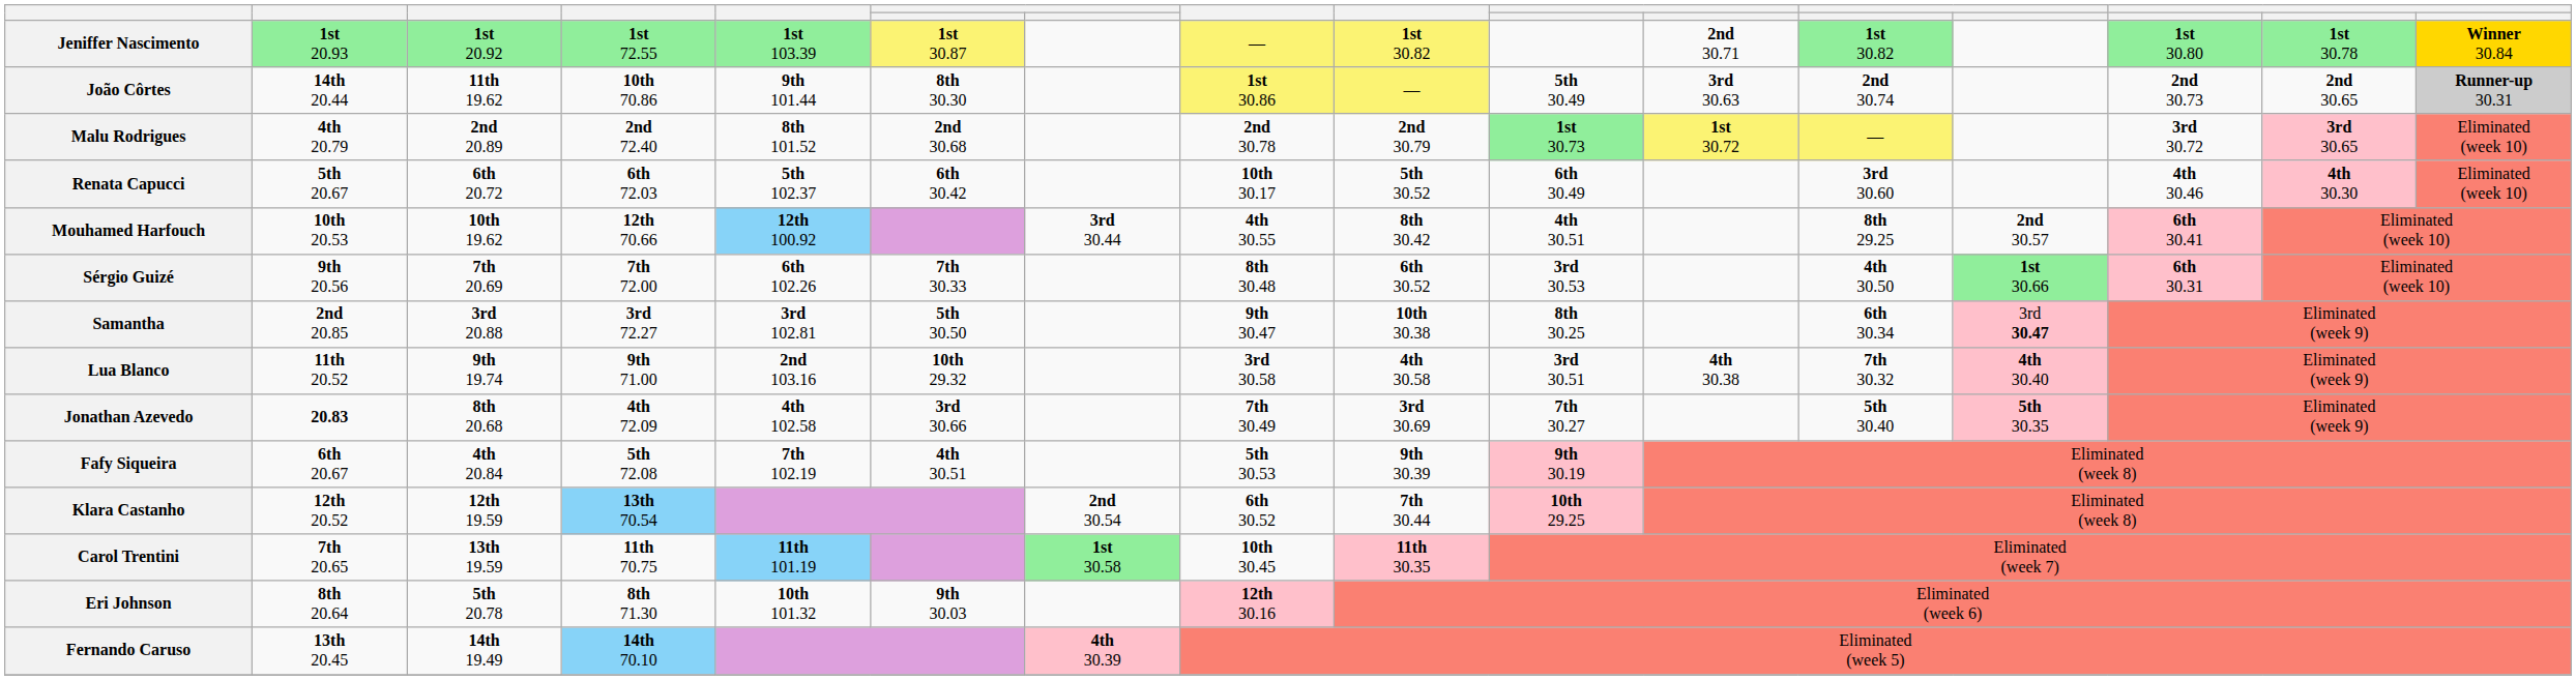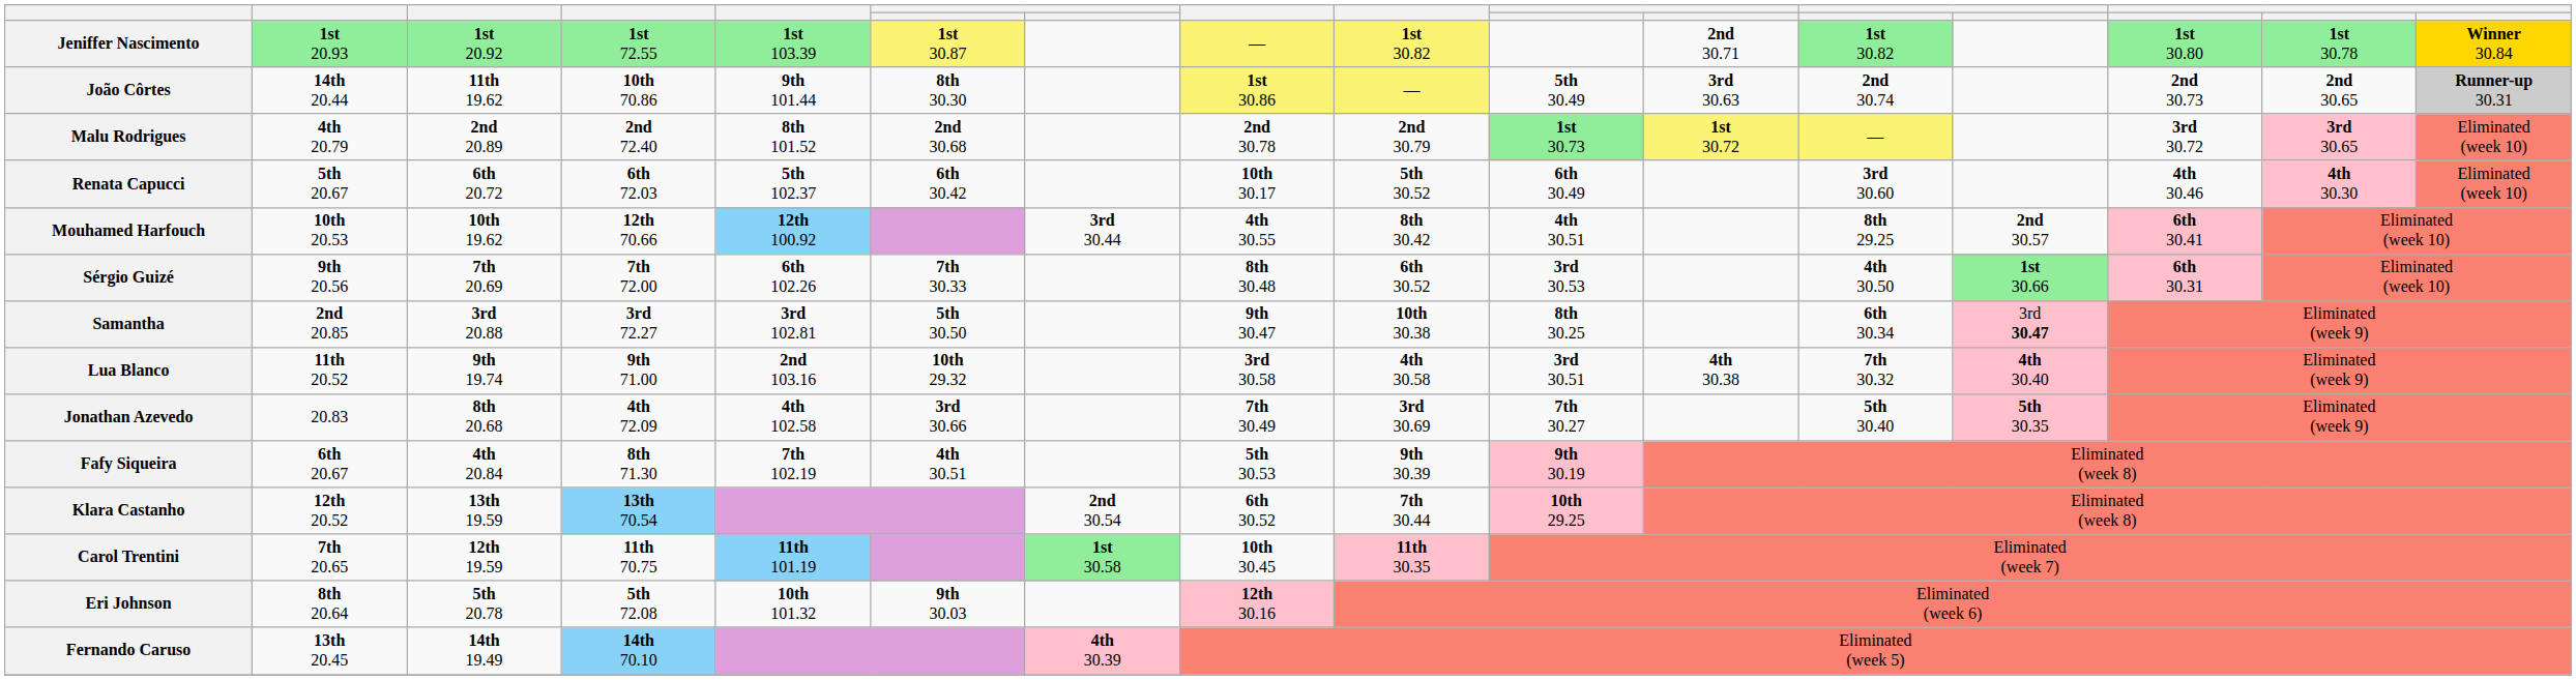 <table class="wikitable" style="text-align:center; font-size:80%; width:100%">
 <tr>
 <th scope="col" rowspan=2 width="08.0%"></th>
 <th scope="col" rowspan=2 width="05.0%"></th>
 <th scope="col" rowspan=2 width="05.0%"></th>
 <th scope="col" rowspan=2 width="05.0%"></th>
 <th scope="col" rowspan=2 width="05.0%"></th>
 <th scope="col" colspan=2 width="10.0%"></th>
 <th scope="col" rowspan=2 width="05.0%"></th>
 <th scope="col" rowspan=2 width="05.0%"></th>
 <th scope="col" colspan=2 width="10.0%"></th>
 <th scope="col" colspan=2 width="10.0%"></th>
 <th scope="col" colspan=3 width="15.0%"></th>
 </tr>
 <tr>
 <th scope="col" width="05.0%"></th>
 <th scope="col" width="05.0%"></th>
 <th scope="col" width="05.0%"></th>
 <th scope="col" width="05.0%"></th>
 <th scope="col" width="05.0%"></th>
 <th scope="col" width="05.0%"></th>
 <th scope="col" width="05.0%"></th>
 <th scope="col" width="05.0%"></th>
 <th scope="col" width="05.0%"></th>
 </tr>
 <tr>
 <th scope="row">Jeniffer Nascimento</th>
 <td bgcolor=90EE9B><strong>1st</strong><br>20.93</td>
 <td bgcolor=90EE9B><strong>1st</strong><br>20.92</td>
 <td bgcolor=90EE9B><strong>1st</strong><br>72.55</td>
 <td bgcolor=90EE9B><strong>1st</strong><br>103.39</td>
 <td bgcolor=FBF373><strong>1st</strong><br>30.87</td>
 <td></td>
 <td bgcolor=FBF373>—</td>
 <td bgcolor=FBF373><strong>1st</strong><br>30.82</td>
 <td></td>
 <td><strong>2nd</strong><br>30.71</td>
 <td bgcolor=90EE9B><strong>1st</strong><br>30.82</td>
 <td></td>
 <td bgcolor=90EE9B><strong>1st</strong><br>30.80</td>
 <td bgcolor=90EE9B><strong>1st</strong><br>30.78</td>
 <td bgcolor=FFD700><strong>Winner</strong><br>30.84</td>
 </tr>
 <tr>
 <th scope="row">João Côrtes</th>
 <td><strong>14th</strong><br>20.44</td>
 <td><strong>11th</strong><br>19.62</td>
 <td><strong>10th</strong><br>70.86</td>
 <td><strong>9th</strong><br>101.44</td>
 <td><strong>8th</strong><br>30.30</td>
 <td></td>
 <td bgcolor=FBF373><strong>1st</strong><br>30.86</td>
 <td bgcolor=FBF373>—</td>
 <td><strong>5th</strong><br>30.49</td>
 <td><strong>3rd</strong><br>30.63</td>
 <td><strong>2nd</strong><br>30.74</td>
 <td></td>
 <td><strong>2nd</strong><br>30.73</td>
 <td><strong>2nd</strong><br>30.65</td>
 <td bgcolor=CCCCCC><strong>Runner-up</strong><br>30.31</td>
 </tr>
 <tr>
 <th scope="row">Malu Rodrigues</th>
 <td><strong>4th</strong><br>20.79</td>
 <td><strong>2nd</strong><br>20.89</td>
 <td><strong>2nd</strong><br>72.40</td>
 <td><strong>8th</strong><br>101.52</td>
 <td><strong>2nd</strong><br>30.68</td>
 <td></td>
 <td><strong>2nd</strong><br>30.78</td>
 <td><strong>2nd</strong><br>30.79</td>
 <td bgcolor=90EE9B><strong>1st</strong><br>30.73</td>
 <td bgcolor=FBF373><strong>1st</strong><br>30.72</td>
 <td bgcolor=FBF373>—</td>
 <td></td>
 <td><strong>3rd</strong><br>30.72</td>
 <td bgcolor=FFC0CB><strong>3rd</strong><br>30.65</td>
 <td bgcolor=FA8072>Eliminated<br>(week 10)</td>
 </tr>
 <tr>
 <th scope="row">Renata Capucci</th>
 <td><strong>5th</strong><br>20.67</td>
 <td><strong>6th</strong><br>20.72</td>
 <td><strong>6th</strong><br>72.03</td>
 <td><strong>5th</strong><br>102.37</td>
 <td><strong>6th</strong><br>30.42</td>
 <td></td>
 <td><strong>10th</strong><br>30.17</td>
 <td><strong>5th</strong><br>30.52</td>
 <td><strong>6th</strong><br>30.49</td>
 <td></td>
 <td><strong>3rd</strong><br>30.60</td>
 <td></td>
 <td><strong>4th</strong><br>30.46</td>
 <td bgcolor=FFC0CB><strong>4th</strong><br>30.30</td>
 <td bgcolor=FA8072>Eliminated<br>(week 10)</td>
 </tr>
 <tr>
 <th scope="row">Mouhamed Harfouch</th>
 <td><strong>10th</strong><br>20.53</td>
 <td><strong>10th</strong><br>19.62</td>
 <td><strong>12th</strong><br>70.66</td>
 <td bgcolor=87D3F8><strong>12th</strong><br>100.92</td>
 <td bgcolor=DDA0DD></td>
 <td><strong>3rd</strong><br>30.44</td>
 <td><strong>4th</strong><br>30.55</td>
 <td><strong>8th</strong><br>30.42</td>
 <td><strong>4th</strong><br>30.51</td>
 <td></td>
 <td><strong>8th</strong><br>29.25</td>
 <td><strong>2nd</strong><br>30.57</td>
 <td bgcolor=FFC0CB><strong>6th</strong><br>30.41</td>
 <td bgcolor=FA8072 colspan=2>Eliminated<br>(week 10)</td>
 </tr>
 <tr>
 <th scope="row">Sérgio Guizé</th>
 <td><strong>9th</strong><br>20.56</td>
 <td><strong>7th</strong><br>20.69</td>
 <td><strong>7th</strong><br>72.00</td>
 <td><strong>6th</strong><br>102.26</td>
 <td><strong>7th</strong><br>30.33</td>
 <td></td>
 <td><strong>8th</strong><br>30.48</td>
 <td><strong>6th</strong><br>30.52</td>
 <td><strong>3rd</strong><br>30.53</td>
 <td></td>
 <td><strong>4th</strong><br>30.50</td>
 <td bgcolor=90EE9B><strong>1st</strong><br>30.66</td>
 <td bgcolor=FFC0CB><strong>6th</strong><br>30.31</td>
 <td bgcolor=FA8072 colspan=2>Eliminated<br>(week 10)</td>
 </tr>
 <tr>
 <th scope="row">Samantha</th>
 <td><strong>2nd</strong><br>20.85</td>
 <td><strong>3rd</strong><br>20.88</td>
 <td><strong>3rd</strong><br>72.27</td>
 <td><strong>3rd</strong><br>102.81</td>
 <td><strong>5th</strong><br>30.50</td>
 <td></td>
 <td><strong>9th</strong><br>30.47</td>
 <td><strong>10th</strong><br>30.38</td>
 <td><strong>8th</strong><br>30.25</td>
 <td></td>
 <td><strong>6th</strong><br>30.34</td>
 <td bgcolor=FFC0CB>3rd<br><strong>30.47</strong></td>
 <td bgcolor=FA8072 colspan=3>Eliminated<br>(week 9)</td>
 </tr>
 <tr>
 <th scope="row">Lua Blanco</th>
 <td><strong>11th</strong><br>20.52</td>
 <td><strong>9th</strong><br>19.74</td>
 <td><strong>9th</strong><br>71.00</td>
 <td><strong>2nd</strong><br>103.16</td>
 <td><strong>10th</strong><br>29.32</td>
 <td></td>
 <td><strong>3rd</strong><br>30.58</td>
 <td><strong>4th</strong><br>30.58</td>
 <td><strong>3rd</strong><br>30.51</td>
 <td><strong>4th</strong><br>30.38</td>
 <td><strong>7th</strong><br>30.32</td>
 <td bgcolor=FFC0CB><strong>4th</strong><br>30.40</td>
 <td bgcolor=FA8072 colspan=3>Eliminated<br>(week 9)</td>
 </tr>
 <tr>
 <th scope="row">Jonathan Azevedo</th>
-<td><strong>20.83</strong></td>
+<td>20.83</td>
 <td><strong>8th</strong><br>20.68</td>
 <td><strong>4th</strong><br>72.09</td>
 <td><strong>4th</strong><br>102.58</td>
 <td><strong>3rd</strong><br>30.66</td>
 <td></td>
 <td><strong>7th</strong><br>30.49</td>
 <td><strong>3rd</strong><br>30.69</td>
 <td><strong>7th</strong><br>30.27</td>
 <td></td>
 <td><strong>5th</strong><br>30.40</td>
 <td bgcolor=FFC0CB><strong>5th</strong><br>30.35</td>
 <td bgcolor=FA8072 colspan=3>Eliminated<br>(week 9)</td>
 </tr>
 <tr>
 <th scope="row">Fafy Siqueira</th>
 <td><strong>6th</strong><br>20.67</td>
 <td><strong>4th</strong><br>20.84</td>
-<td><strong>5th</strong><br>72.08</td>
+<td><strong>8th</strong><br>71.30</td>
 <td><strong>7th</strong><br>102.19</td>
 <td><strong>4th</strong><br>30.51</td>
 <td></td>
 <td><strong>5th</strong><br>30.53</td>
 <td><strong>9th</strong><br>30.39</td>
 <td bgcolor=FFC0CB><strong>9th</strong><br>30.19</td>
 <td bgcolor=FA8072 colspan=6>Eliminated<br>(week 8)</td>
 </tr>
 <tr>
 <th scope="row">Klara Castanho</th>
 <td><strong>12th</strong><br>20.52</td>
-<td><strong>12th</strong><br>19.59</td>
+<td><strong>13th</strong><br>19.59</td>
 <td bgcolor=87D3F8><strong>13th</strong><br>70.54</td>
 <td bgcolor=DDA0DD colspan=2></td>
 <td><strong>2nd</strong><br>30.54</td>
 <td><strong>6th</strong><br>30.52</td>
 <td><strong>7th</strong><br>30.44</td>
 <td bgcolor=FFC0CB><strong>10th</strong><br>29.25</td>
 <td bgcolor=FA8072 colspan=6>Eliminated<br>(week 8)</td>
 </tr>
 <tr>
 <th scope="row">Carol Trentini</th>
 <td><strong>7th</strong><br>20.65</td>
-<td><strong>13th</strong><br>19.59</td>
+<td><strong>12th</strong><br>19.59</td>
 <td><strong>11th</strong><br>70.75</td>
 <td bgcolor=87D3F8><strong>11th</strong><br>101.19</td>
 <td bgcolor=DDA0DD></td>
 <td bgcolor=90EE9B><strong>1st</strong><br>30.58</td>
 <td><strong>10th</strong><br>30.45</td>
 <td bgcolor=FFC0CB><strong>11th</strong><br>30.35</td>
 <td bgcolor=FA8072 colspan=7>Eliminated<br>(week 7)</td>
 </tr>
 <tr>
 <th scope="row">Eri Johnson</th>
 <td><strong>8th</strong><br>20.64</td>
 <td><strong>5th</strong><br>20.78</td>
-<td><strong>8th</strong><br>71.30</td>
+<td><strong>5th</strong><br>72.08</td>
 <td><strong>10th</strong><br>101.32</td>
 <td><strong>9th</strong><br>30.03</td>
 <td></td>
 <td bgcolor=FFC0CB><strong>12th</strong><br>30.16</td>
 <td bgcolor=FA8072 colspan=8>Eliminated<br>(week 6)</td>
 </tr>
 <tr>
 <th scope="row">Fernando Caruso</th>
 <td><strong>13th</strong><br>20.45</td>
 <td><strong>14th</strong><br>19.49</td>
 <td bgcolor=87D3F8><strong>14th</strong><br>70.10</td>
 <td bgcolor=DDA0DD colspan=2></td>
 <td bgcolor=FFC0CB><strong>4th</strong><br>30.39</td>
 <td bgcolor=FA8072 colspan=9>Eliminated<br>(week 5)</td>
 </tr>
 <tr>
 </tr>
 </table>
